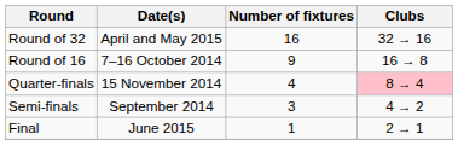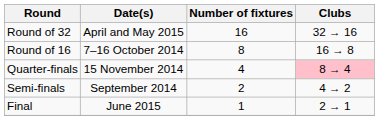 <table class="wikitable" style="text-align:center">
 <tr>
 <th>Round</th>
 <th>Date(s)</th>
 <th>Number of fixtures</th>
 <th width=100>Clubs</th>
 </tr>
 <tr>
 <td style="text-align:left;">Round of 32</td>
 <td>April and May 2015</td>
 <td>16</td>
 <td>32 → 16</td>
 </tr>
 <tr>
 <td style="text-align:left;">Round of 16</td>
 <td>7–16 October 2014</td>
-<td>9</td>
+<td>8</td>
 <td>16 → 8</td>
 </tr>
 <tr>
 <td style="text-align:left;">Quarter-finals</td>
 <td>15 November 2014</td>
 <td>4</td>
 <td style="background: pink;">8 → 4</td>
 </tr>
 <tr>
 <td style="text-align:left;">Semi-finals</td>
 <td>September 2014</td>
-<td>3</td>
+<td>2</td>
 <td>4 → 2</td>
 </tr>
 <tr>
 <td style="text-align:left;">Final</td>
 <td>June 2015</td>
 <td>1</td>
 <td>2 → 1</td>
 </tr>
 <tr>
 </tr>
 </table>
